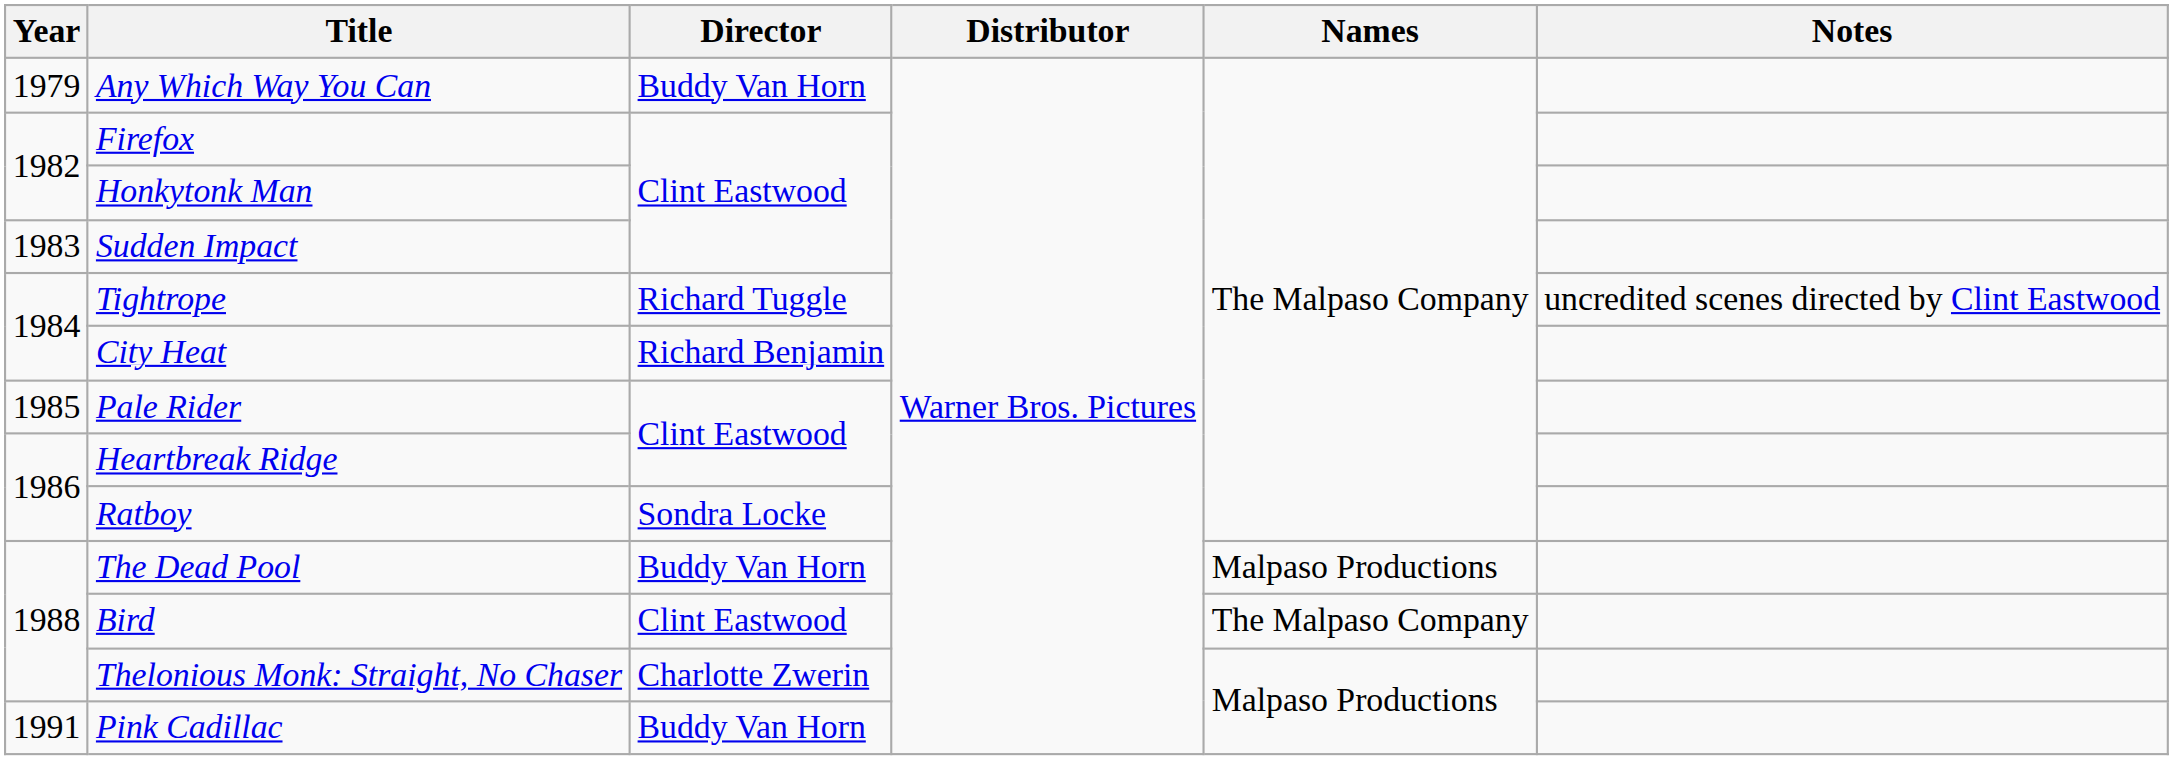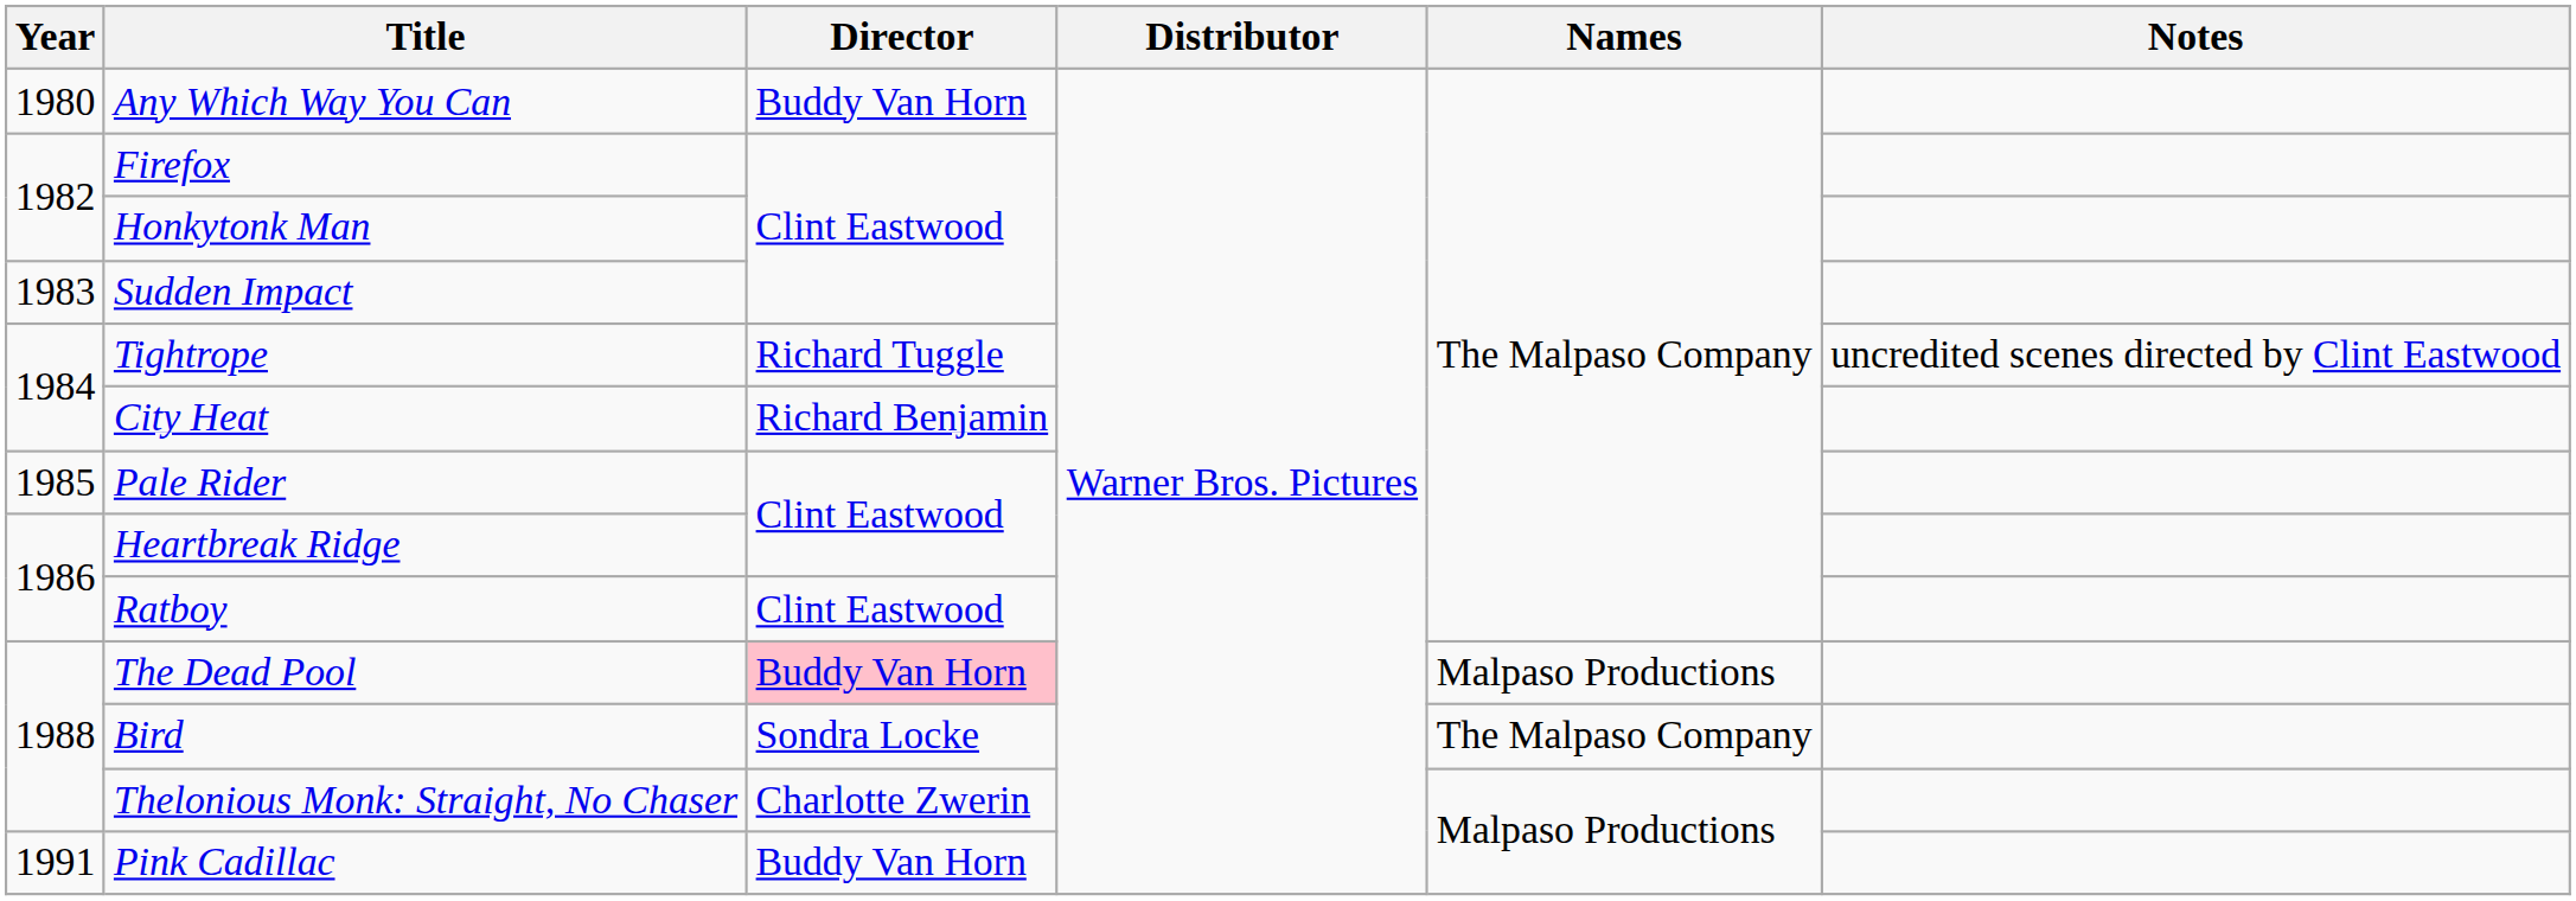 <table class="wikitable sortable">
 <tr>
 <th>Year</th>
 <th>Title</th>
 <th>Director</th>
 <th>Distributor</th>
 <th>Names</th>
 <th>Notes</th>
 </tr>
 <tr>
-<td>1979</td>
+<td>1980</td>
 <td><em><a href='#'>Any Which Way You Can</a></em></td>
 <td><a href='#'>Buddy Van Horn</a></td>
 <td rowspan="13"><a href='#'>Warner Bros. Pictures</a></td>
 <td rowspan="9">The Malpaso Company</td>
 <td></td>
 </tr>
 <tr>
 <td rowspan="2">1982</td>
 <td><em><a href='#'>Firefox</a></em></td>
 <td rowspan="3"><a href='#'>Clint Eastwood</a></td>
 <td></td>
 </tr>
 <tr>
 <td><em><a href='#'>Honkytonk Man</a></em></td>
 <td></td>
 </tr>
 <tr>
 <td>1983</td>
 <td><em><a href='#'>Sudden Impact</a></em></td>
 <td></td>
 </tr>
 <tr>
 <td rowspan="2">1984</td>
 <td><em><a href='#'>Tightrope</a></em></td>
 <td><a href='#'>Richard Tuggle</a></td>
 <td>uncredited scenes directed by <a href='#'>Clint Eastwood</a></td>
 </tr>
 <tr>
 <td><em><a href='#'>City Heat</a></em></td>
 <td><a href='#'>Richard Benjamin</a></td>
 <td></td>
 </tr>
 <tr>
 <td>1985</td>
 <td><em><a href='#'>Pale Rider</a></em></td>
 <td rowspan="2"><a href='#'>Clint Eastwood</a></td>
 <td></td>
 </tr>
 <tr>
 <td rowspan="2">1986</td>
 <td><em><a href='#'>Heartbreak Ridge</a></em></td>
 <td></td>
 </tr>
 <tr>
 <td><em><a href='#'>Ratboy</a></em></td>
-<td><a href='#'>Sondra Locke</a></td>
+<td><a href='#'>Clint Eastwood</a></td>
 <td></td>
 </tr>
 <tr>
 <td rowspan="3">1988</td>
 <td><em><a href='#'>The Dead Pool</a></em></td>
-<td><a href='#'>Buddy Van Horn</a></td>
+<td style="background: pink;"><a href='#'>Buddy Van Horn</a></td>
 <td>Malpaso Productions</td>
 <td></td>
 </tr>
 <tr>
 <td><em><a href='#'>Bird</a></em></td>
-<td><a href='#'>Clint Eastwood</a></td>
+<td><a href='#'>Sondra Locke</a></td>
 <td>The Malpaso Company</td>
 <td></td>
 </tr>
 <tr>
 <td><em><a href='#'>Thelonious Monk: Straight, No Chaser</a></em></td>
 <td><a href='#'>Charlotte Zwerin</a></td>
 <td rowspan="2">Malpaso Productions</td>
 <td></td>
 </tr>
 <tr>
 <td>1991</td>
 <td><em><a href='#'>Pink Cadillac</a></em></td>
 <td><a href='#'>Buddy Van Horn</a></td>
 <td></td>
 </tr>
 </table>
